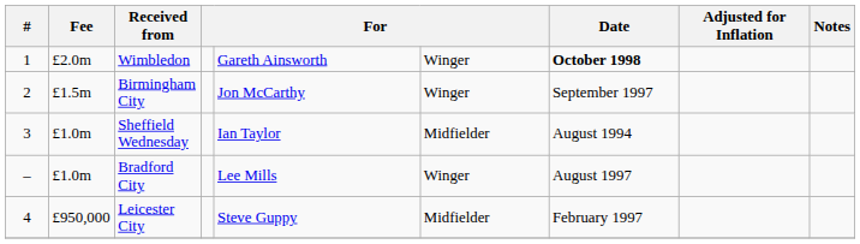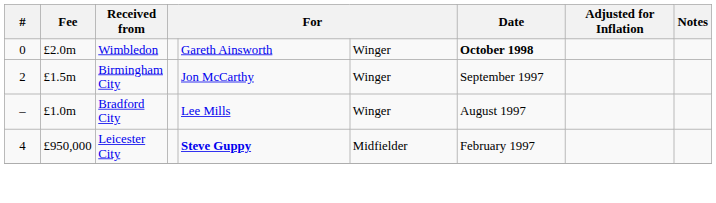 <table class="wikitable" width=70%;>
 <tr>
 <th width=5%>#</th>
 <th width=5%>Fee</th>
 <th width=10%>Received from</th>
 <th width=40% colspan=3>For</th>
 <th width=15%>Date</th>
 <th width=15%>Adjusted for Inflation</th>
 <th width=5%>Notes</th>
 </tr>
 <tr>
-<td align=center>1</td>
+<td align=center>0</td>
 <td>£2.0m</td>
 <td><a href='#'>Wimbledon</a></td>
 <td></td>
 <td><a href='#'>Gareth Ainsworth</a></td>
 <td>Winger</td>
 <td><strong>October 1998</strong></td>
 <td align=center></td>
 <td align=center></td>
 </tr>
 <tr>
 <td align=center>2</td>
 <td>£1.5m</td>
 <td><a href='#'>Birmingham City</a></td>
 <td></td>
 <td><a href='#'>Jon McCarthy</a></td>
 <td>Winger</td>
 <td>September 1997</td>
 <td align=center></td>
 <td align=center></td>
 </tr>
 <tr>
-<td align=center>3</td>
-<td>£1.0m</td>
-<td><a href='#'>Sheffield Wednesday</a></td>
-<td></td>
-<td><a href='#'>Ian Taylor</a></td>
-<td>Midfielder</td>
-<td>August 1994</td>
-<td align=center></td>
-<td align=center></td>
-</tr>
-<tr>
 <td align=center>–</td>
 <td>£1.0m</td>
 <td><a href='#'>Bradford City</a></td>
 <td></td>
 <td><a href='#'>Lee Mills</a></td>
 <td>Winger</td>
 <td>August 1997</td>
 <td align=center></td>
 <td align=center></td>
 </tr>
 <tr>
 <td align=center>4</td>
 <td>£950,000</td>
 <td><a href='#'>Leicester City</a></td>
 <td></td>
-<td><a href='#'>Steve Guppy</a></td>
+<td><strong><a href='#'>Steve Guppy</a></strong></td>
 <td>Midfielder</td>
 <td>February 1997</td>
 <td align=center></td>
 <td align=center></td>
 </tr>
 <tr>
 </tr>
 </table>
